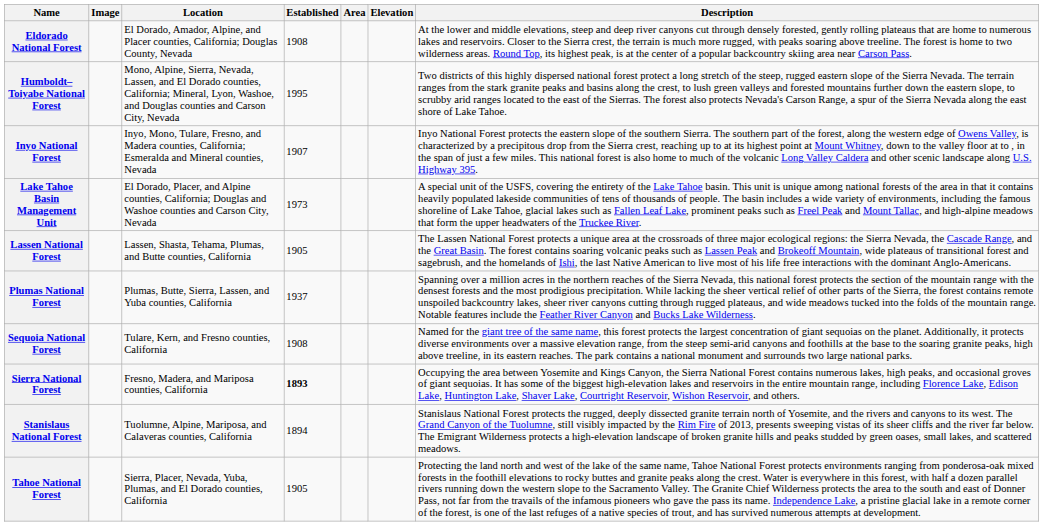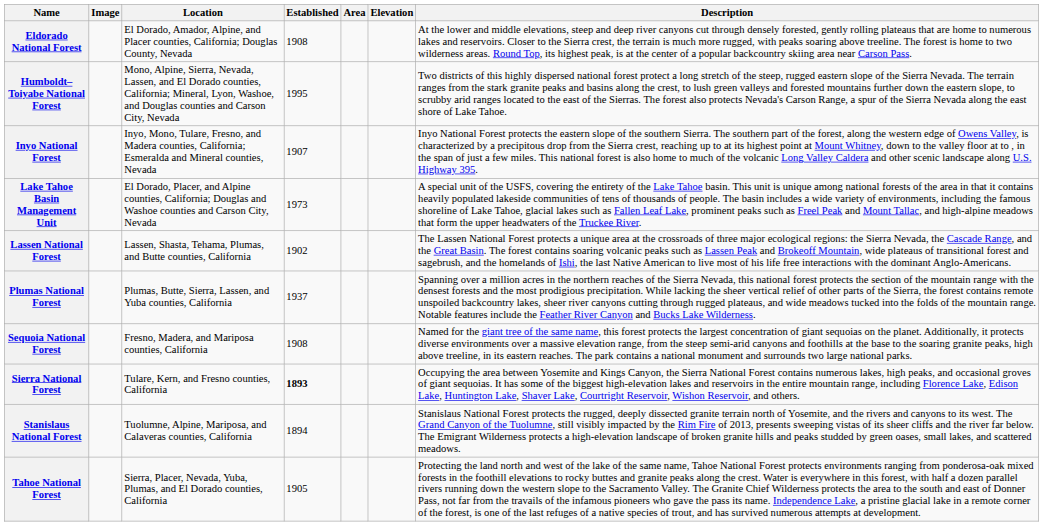 <table class="wikitable sortable plainrowheaders">
 <tr>
 <th scope="col">Name</th>
 <th scope="col" class="unsortable">Image</th>
 <th scope="col">Location</th>
 <th scope="col">Established</th>
 <th scope="col">Area</th>
 <th scope="col">Elevation</th>
 <th scope="col" class="unsortable">Description</th>
 </tr>
 <tr>
 <th><a href='#'>Eldorado National Forest</a></th>
 <td></td>
 <td>El Dorado, Amador, Alpine, and Placer counties, California; Douglas County, Nevada<br></td>
 <td>1908</td>
 <td></td>
 <td></td>
 <td>At the lower and middle elevations, steep and deep river canyons cut through densely forested, gently rolling plateaus that are home to numerous lakes and reservoirs. Closer to the Sierra crest, the terrain is much more rugged, with peaks soaring above treeline. The forest is home to two wilderness areas. <a href='#'>Round Top</a>, its highest peak, is at the center of a popular backcountry skiing area near <a href='#'>Carson Pass</a>.</td>
 </tr>
 <tr>
 <th><a href='#'>Humboldt–Toiyabe National Forest</a></th>
 <td></td>
 <td>Mono, Alpine, Sierra, Nevada, Lassen, and El Dorado counties, California; Mineral, Lyon, Washoe, and Douglas counties and Carson City, Nevada<br></td>
 <td>1995</td>
 <td></td>
 <td></td>
 <td>Two districts of this highly dispersed national forest protect a long stretch of the steep, rugged eastern slope of the Sierra Nevada. The terrain ranges from the stark granite peaks and basins along the crest, to lush green valleys and forested mountains further down the eastern slope, to scrubby arid ranges located to the east of the Sierras. The forest also protects Nevada's Carson Range, a spur of the Sierra Nevada along the east shore of Lake Tahoe.</td>
 </tr>
 <tr>
 <th><a href='#'>Inyo National Forest</a></th>
 <td></td>
 <td>Inyo, Mono, Tulare, Fresno, and Madera counties, California; Esmeralda and Mineral counties, Nevada<br></td>
 <td>1907</td>
 <td></td>
 <td></td>
 <td>Inyo National Forest protects the eastern slope of the southern Sierra. The southern part of the forest, along the western edge of <a href='#'>Owens Valley</a>, is characterized by a precipitous drop from the Sierra crest, reaching up to  at its highest point at <a href='#'>Mount Whitney</a>, down to the valley floor at  to , in the span of just a few miles. This national forest is also home to much of the volcanic <a href='#'>Long Valley Caldera</a> and other scenic landscape along <a href='#'>U.S. Highway 395</a>.</td>
 </tr>
 <tr>
 <th><a href='#'>Lake Tahoe Basin Management Unit</a></th>
 <td></td>
 <td>El Dorado, Placer, and Alpine counties, California; Douglas and Washoe counties and Carson City, Nevada<br></td>
 <td>1973</td>
 <td></td>
 <td></td>
 <td>A special unit of the USFS, covering the entirety of the <a href='#'>Lake Tahoe</a> basin. This unit is unique among national forests of the area in that it contains heavily populated lakeside communities of tens of thousands of people. The basin includes a wide variety of environments, including the famous shoreline of Lake Tahoe, glacial lakes such as <a href='#'>Fallen Leaf Lake</a>, prominent peaks such as <a href='#'>Freel Peak</a> and <a href='#'>Mount Tallac</a>, and high-alpine meadows that form the upper headwaters of the <a href='#'>Truckee River</a>.</td>
 </tr>
 <tr>
 <th><a href='#'>Lassen National Forest</a></th>
 <td></td>
 <td>Lassen, Shasta, Tehama, Plumas, and Butte counties, California<br></td>
-<td>1905</td>
+<td>1902</td>
 <td></td>
 <td></td>
 <td>The Lassen National Forest protects a unique area at the crossroads of three major ecological regions: the Sierra Nevada, the <a href='#'>Cascade Range</a>, and the <a href='#'>Great Basin</a>. The forest contains soaring volcanic peaks such as <a href='#'>Lassen Peak</a> and <a href='#'>Brokeoff Mountain</a>, wide plateaus of transitional forest and sagebrush, and the homelands of <a href='#'>Ishi</a>, the last Native American to live most of his life free interactions with the dominant Anglo-Americans.</td>
 </tr>
 <tr>
 <th><a href='#'>Plumas National Forest</a></th>
 <td></td>
 <td>Plumas, Butte, Sierra, Lassen, and Yuba counties, California<br></td>
 <td>1937</td>
 <td></td>
 <td></td>
 <td>Spanning over a million acres in the northern reaches of the Sierra Nevada, this national forest protects the section of the mountain range with the densest forests and the most prodigious precipitation. While lacking the sheer vertical relief of other parts of the Sierra, the forest contains remote unspoiled backcountry lakes, sheer river canyons cutting through rugged plateaus, and wide meadows tucked into the folds of the mountain range. Notable features include the <a href='#'>Feather River Canyon</a> and <a href='#'>Bucks Lake Wilderness</a>.</td>
 </tr>
 <tr>
 <th><a href='#'>Sequoia National Forest</a></th>
 <td></td>
-<td>Tulare, Kern, and Fresno counties, California<br></td>
+<td>Fresno, Madera, and Mariposa counties, California<br></td>
 <td>1908</td>
 <td></td>
 <td></td>
 <td>Named for the <a href='#'>giant tree of the same name</a>, this forest protects the largest concentration of giant sequoias on the planet. Additionally, it protects diverse environments over a massive elevation range, from the steep semi-arid canyons and foothills at the base to the soaring granite peaks, high above treeline, in its eastern reaches. The park contains a national monument and surrounds two large national parks.</td>
 </tr>
 <tr>
 <th><a href='#'>Sierra National Forest</a></th>
 <td></td>
-<td>Fresno, Madera, and Mariposa counties, California<br></td>
+<td>Tulare, Kern, and Fresno counties, California<br></td>
 <td><strong>1893</strong></td>
 <td></td>
 <td></td>
 <td>Occupying the area between Yosemite and Kings Canyon, the Sierra National Forest contains numerous lakes, high peaks, and occasional groves of giant sequoias. It has some of the biggest high-elevation lakes and reservoirs in the entire mountain range, including <a href='#'>Florence Lake</a>, <a href='#'>Edison Lake</a>, <a href='#'>Huntington Lake</a>, <a href='#'>Shaver Lake</a>, <a href='#'>Courtright Reservoir</a>, <a href='#'>Wishon Reservoir</a>, and others.</td>
 </tr>
 <tr>
 <th><a href='#'>Stanislaus National Forest</a></th>
 <td></td>
 <td>Tuolumne, Alpine, Mariposa, and Calaveras counties, California<br></td>
 <td>1894</td>
 <td></td>
 <td></td>
 <td>Stanislaus National Forest protects the rugged, deeply dissected granite terrain north of Yosemite, and the rivers and canyons to its west. The <a href='#'>Grand Canyon of the Tuolumne</a>, still visibly impacted by the <a href='#'>Rim Fire</a> of 2013, presents sweeping vistas of its sheer cliffs and the river far below. The Emigrant Wilderness protects a high-elevation landscape of broken granite hills and peaks studded by green oases, small lakes, and scattered meadows.</td>
 </tr>
 <tr>
 <th><a href='#'>Tahoe National Forest</a></th>
 <td></td>
 <td>Sierra, Placer, Nevada, Yuba, Plumas, and El Dorado counties, California<br></td>
 <td>1905</td>
 <td></td>
 <td></td>
 <td>Protecting the land north and west of the lake of the same name, Tahoe National Forest protects environments ranging from ponderosa-oak mixed forests in the foothill elevations to rocky buttes and granite peaks along the crest. Water is everywhere in this forest, with half a dozen parallel rivers running down the western slope to the Sacramento Valley. The Granite Chief Wilderness protects the area to the south and east of Donner Pass, not far from the travails of the infamous pioneers who gave the pass its name. <a href='#'>Independence Lake</a>, a pristine glacial lake in a remote corner of the forest, is one of the last refuges of a native species of trout, and has survived numerous attempts at development.</td>
 </tr>
 </table>
